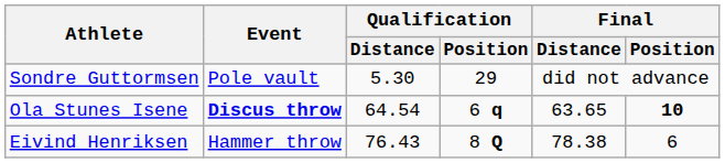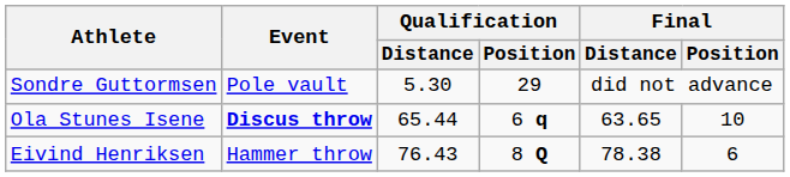 <table class=wikitable style="font-size:90%">
 <tr>
 <th rowspan="2">Athlete</th>
 <th rowspan="2">Event</th>
 <th colspan="2">Qualification</th>
 <th colspan="2">Final</th>
 </tr>
 <tr style="font-size:95%">
 <th>Distance</th>
 <th>Position</th>
 <th>Distance</th>
 <th>Position</th>
 </tr>
 <tr style=text-align:center>
 <td style=text-align:left><a href='#'>Sondre Guttormsen</a></td>
 <td style=text-align:left rowspan=1><a href='#'>Pole vault</a></td>
 <td>5.30</td>
 <td>29</td>
 <td colspan=2>did not advance</td>
 </tr>
 <tr style=text-align:center>
 <td style=text-align:left><a href='#'>Ola Stunes Isene</a></td>
 <td style=text-align:left rowspan=1><strong><a href='#'>Discus throw</a></strong></td>
-<td>64.54</td>
+<td>65.44</td>
 <td>6 <strong>q</strong></td>
 <td>63.65</td>
-<td><strong>10</strong></td>
+<td>10</td>
 </tr>
 <tr style=text-align:center>
 <td style=text-align:left><a href='#'>Eivind Henriksen</a></td>
 <td style=text-align:left rowspan=1><a href='#'>Hammer throw</a></td>
 <td>76.43</td>
 <td>8 <strong>Q</strong></td>
 <td>78.38</td>
 <td>6</td>
 </tr>
 </table>
